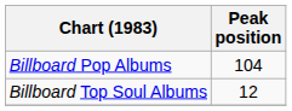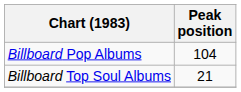 <table class="wikitable">
 <tr>
 <th>Chart (1983)</th>
 <th>Peak<br>position</th>
 </tr>
 <tr>
 <td><a href='#'><em>Billboard</em> Pop Albums</a></td>
 <td align=center>104</td>
 </tr>
 <tr>
 <td><em>Billboard</em> <a href='#'>Top Soul Albums</a></td>
-<td align=center>12</td>
+<td align=center>21</td>
 </tr>
 <tr>
 </tr>
 </table>
